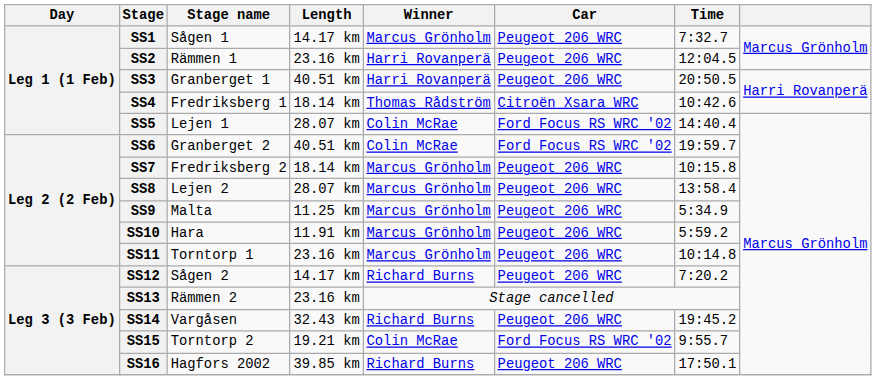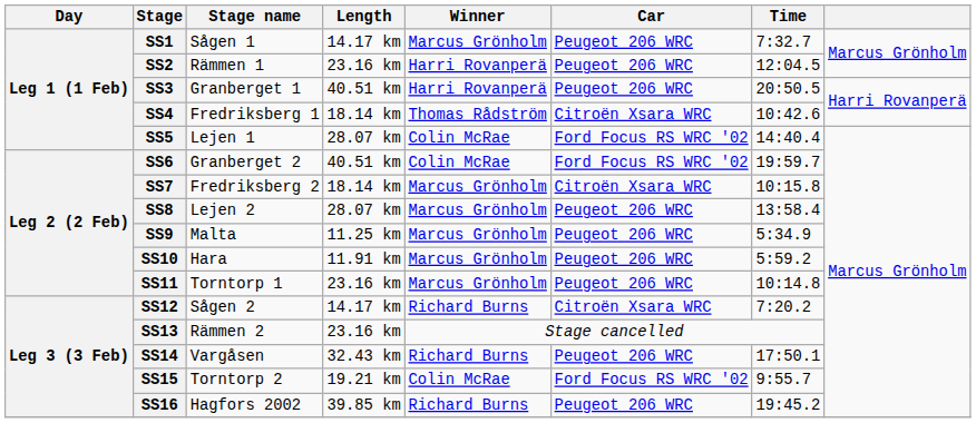 <table class="wikitable" style="font-size: 85%;">
 <tr>
 <th>Day</th>
 <th>Stage</th>
 <th>Stage name</th>
 <th>Length</th>
 <th>Winner</th>
 <th>Car</th>
 <th>Time</th>
 <th></th>
 </tr>
 <tr>
 <th rowspan="5">Leg 1 (1 Feb)</th>
 <th>SS1</th>
 <td>Sågen 1</td>
 <td align="center">14.17 km</td>
 <td> <a href='#'>Marcus Grönholm</a></td>
 <td><a href='#'>Peugeot 206 WRC</a></td>
 <td>7:32.7</td>
 <td rowspan="2"> <a href='#'>Marcus Grönholm</a></td>
 </tr>
 <tr>
 <th>SS2</th>
 <td>Rämmen 1</td>
 <td align="center">23.16 km</td>
 <td> <a href='#'>Harri Rovanperä</a></td>
 <td><a href='#'>Peugeot 206 WRC</a></td>
 <td>12:04.5</td>
 </tr>
 <tr>
 <th>SS3</th>
 <td>Granberget 1</td>
 <td align="center">40.51 km</td>
 <td> <a href='#'>Harri Rovanperä</a></td>
 <td><a href='#'>Peugeot 206 WRC</a></td>
 <td>20:50.5</td>
 <td rowspan="2"> <a href='#'>Harri Rovanperä</a></td>
 </tr>
 <tr>
 <th>SS4</th>
 <td>Fredriksberg 1</td>
 <td align="center">18.14 km</td>
 <td> <a href='#'>Thomas Rådström</a></td>
 <td><a href='#'>Citroën Xsara WRC</a></td>
 <td>10:42.6</td>
 </tr>
 <tr>
 <th>SS5</th>
 <td>Lejen 1</td>
 <td align="center">28.07 km</td>
 <td> <a href='#'>Colin McRae</a></td>
 <td><a href='#'>Ford Focus RS WRC '02</a></td>
 <td>14:40.4</td>
 <td rowspan="12"> <a href='#'>Marcus Grönholm</a></td>
 </tr>
 <tr>
 <th rowspan="6">Leg 2 (2 Feb)</th>
 <th>SS6</th>
 <td>Granberget 2</td>
 <td align="center">40.51 km</td>
 <td> <a href='#'>Colin McRae</a></td>
 <td><a href='#'>Ford Focus RS WRC '02</a></td>
 <td>19:59.7</td>
 </tr>
 <tr>
 <th>SS7</th>
 <td>Fredriksberg 2</td>
 <td align="center">18.14 km</td>
 <td> <a href='#'>Marcus Grönholm</a></td>
-<td><a href='#'>Peugeot 206 WRC</a></td>
+<td><a href='#'>Citroën Xsara WRC</a></td>
 <td>10:15.8</td>
 </tr>
 <tr>
 <th>SS8</th>
 <td>Lejen 2</td>
 <td align="center">28.07 km</td>
 <td> <a href='#'>Marcus Grönholm</a></td>
 <td><a href='#'>Peugeot 206 WRC</a></td>
 <td>13:58.4</td>
 </tr>
 <tr>
 <th>SS9</th>
 <td>Malta</td>
 <td align="center">11.25 km</td>
 <td> <a href='#'>Marcus Grönholm</a></td>
 <td><a href='#'>Peugeot 206 WRC</a></td>
 <td>5:34.9</td>
 </tr>
 <tr>
 <th>SS10</th>
 <td>Hara</td>
 <td align="center">11.91 km</td>
 <td> <a href='#'>Marcus Grönholm</a></td>
 <td><a href='#'>Peugeot 206 WRC</a></td>
 <td>5:59.2</td>
 </tr>
 <tr>
 <th>SS11</th>
 <td>Torntorp 1</td>
 <td align="center">23.16 km</td>
 <td> <a href='#'>Marcus Grönholm</a></td>
 <td><a href='#'>Peugeot 206 WRC</a></td>
 <td>10:14.8</td>
 </tr>
 <tr>
 <th rowspan="5">Leg 3 (3 Feb)</th>
 <th>SS12</th>
 <td>Sågen 2</td>
 <td align="center">14.17 km</td>
 <td> <a href='#'>Richard Burns</a></td>
-<td><a href='#'>Peugeot 206 WRC</a></td>
+<td><a href='#'>Citroën Xsara WRC</a></td>
 <td>7:20.2</td>
 </tr>
 <tr>
 <th>SS13</th>
 <td>Rämmen 2</td>
 <td align="center">23.16 km</td>
 <td colspan="3" align="center"><em>Stage cancelled</em></td>
 </tr>
 <tr>
 <th>SS14</th>
 <td>Vargåsen</td>
 <td align="center">32.43 km</td>
 <td> <a href='#'>Richard Burns</a></td>
 <td><a href='#'>Peugeot 206 WRC</a></td>
-<td>19:45.2</td>
+<td>17:50.1</td>
 </tr>
 <tr>
 <th>SS15</th>
 <td>Torntorp 2</td>
 <td align="center">19.21 km</td>
 <td> <a href='#'>Colin McRae</a></td>
 <td><a href='#'>Ford Focus RS WRC '02</a></td>
 <td>9:55.7</td>
 </tr>
 <tr>
 <th>SS16</th>
 <td>Hagfors 2002</td>
 <td align="center">39.85 km</td>
 <td> <a href='#'>Richard Burns</a></td>
 <td><a href='#'>Peugeot 206 WRC</a></td>
-<td>17:50.1</td>
+<td>19:45.2</td>
 </tr>
 <tr>
 </tr>
 </table>
